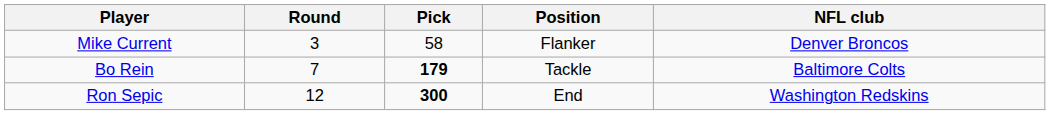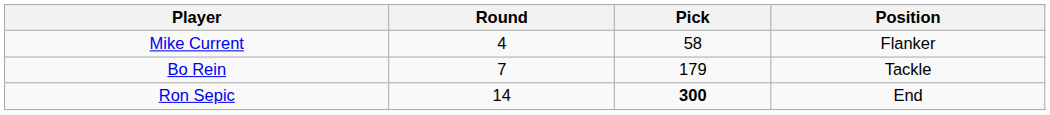 <table class="wikitable" width="80%">
 <tr>
 <th>Player</th>
 <th>Round</th>
 <th>Pick</th>
 <th>Position</th>
-<th>NFL club</th>
 </tr>
 <tr align="center" bgcolor="">
 <td><a href='#'>Mike Current</a></td>
-<td>3</td>
+<td>4</td>
 <td>58</td>
 <td>Flanker</td>
-<td><a href='#'>Denver Broncos</a></td>
 </tr>
 <tr align="center" bgcolor="">
 <td><a href='#'>Bo Rein</a></td>
 <td>7</td>
-<td><strong>179</strong></td>
+<td>179</td>
 <td>Tackle</td>
-<td><a href='#'>Baltimore Colts</a></td>
 </tr>
 <tr align="center" bgcolor="">
 <td><a href='#'>Ron Sepic</a></td>
-<td>12</td>
+<td>14</td>
 <td><strong>300</strong></td>
 <td>End</td>
-<td><a href='#'>Washington Redskins</a></td>
 </tr>
 </table>
